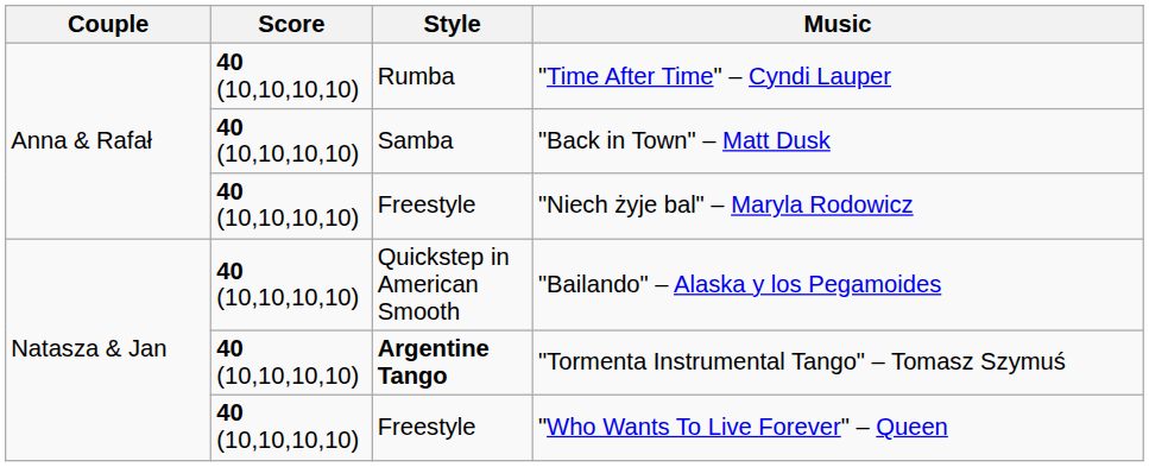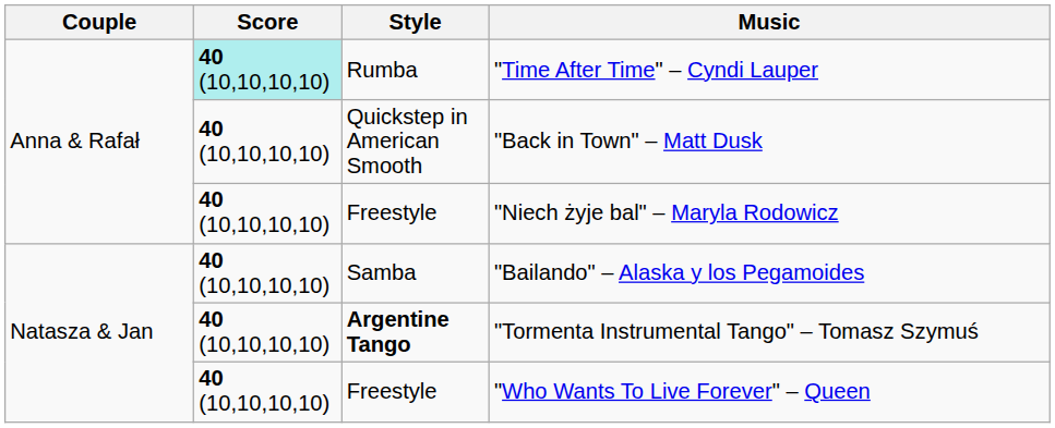 <table class="wikitable">
 <tr>
 <th style="width:130px;">Couple</th>
 <th style="width:100px;">Score</th>
 <th style="width:100px;">Style</th>
 <th style="width:400px;">Music</th>
 </tr>
 <tr>
 <td rowspan="3">Anna & Rafał</td>
-<td><strong>40</strong> (10,10,10,10)</td>
+<td style="background: paleturquoise;"><strong>40</strong> (10,10,10,10)</td>
 <td>Rumba</td>
 <td>"<a href='#'>Time After Time</a>" – <a href='#'>Cyndi Lauper</a></td>
 </tr>
 <tr>
 <td><strong>40</strong> (10,10,10,10)</td>
-<td>Samba</td>
+<td>Quickstep in American Smooth</td>
 <td>"Back in Town" – <a href='#'>Matt Dusk</a></td>
 </tr>
 <tr>
 <td><strong>40</strong> (10,10,10,10)</td>
 <td>Freestyle</td>
 <td>"Niech żyje bal" – <a href='#'>Maryla Rodowicz</a></td>
 </tr>
 <tr>
 <td rowspan="3">Natasza & Jan</td>
 <td><strong>40</strong> (10,10,10,10)</td>
-<td>Quickstep in American Smooth</td>
+<td>Samba</td>
 <td>"Bailando" – <a href='#'>Alaska y los Pegamoides</a></td>
 </tr>
 <tr>
 <td><strong>40</strong> (10,10,10,10)</td>
 <td><strong>Argentine Tango</strong></td>
 <td>"Tormenta Instrumental Tango" – Tomasz Szymuś</td>
 </tr>
 <tr>
 <td><strong>40</strong> (10,10,10,10)</td>
 <td>Freestyle</td>
 <td>"<a href='#'>Who Wants To Live Forever</a>" – <a href='#'>Queen</a></td>
 </tr>
 </table>
